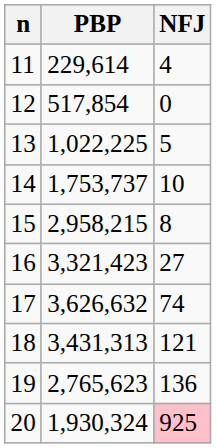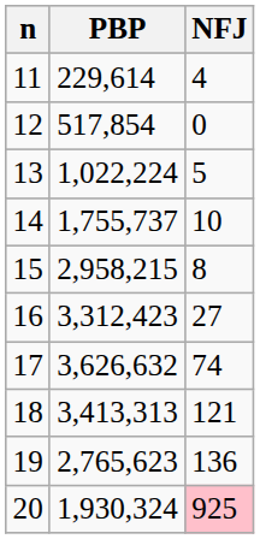 <table class="wikitable">
 <tr>
 <th>n</th>
 <th>PBP</th>
 <th>NFJ</th>
 </tr>
 <tr>
 <td>11</td>
 <td>229,614</td>
 <td>4</td>
 </tr>
 <tr>
 <td>12</td>
 <td>517,854</td>
 <td>0</td>
 </tr>
 <tr>
 <td>13</td>
-<td>1,022,225</td>
+<td>1,022,224</td>
 <td>5</td>
 </tr>
 <tr>
 <td>14</td>
-<td>1,753,737</td>
+<td>1,755,737</td>
 <td>10</td>
 </tr>
 <tr>
 <td>15</td>
 <td>2,958,215</td>
 <td>8</td>
 </tr>
 <tr>
 <td>16</td>
-<td>3,321,423</td>
+<td>3,312,423</td>
 <td>27</td>
 </tr>
 <tr>
 <td>17</td>
 <td>3,626,632</td>
 <td>74</td>
 </tr>
 <tr>
 <td>18</td>
-<td>3,431,313</td>
+<td>3,413,313</td>
 <td>121</td>
 </tr>
 <tr>
 <td>19</td>
 <td>2,765,623</td>
 <td>136</td>
 </tr>
 <tr>
 <td>20</td>
 <td>1,930,324</td>
 <td style="background: pink;">925</td>
 </tr>
 </table>
